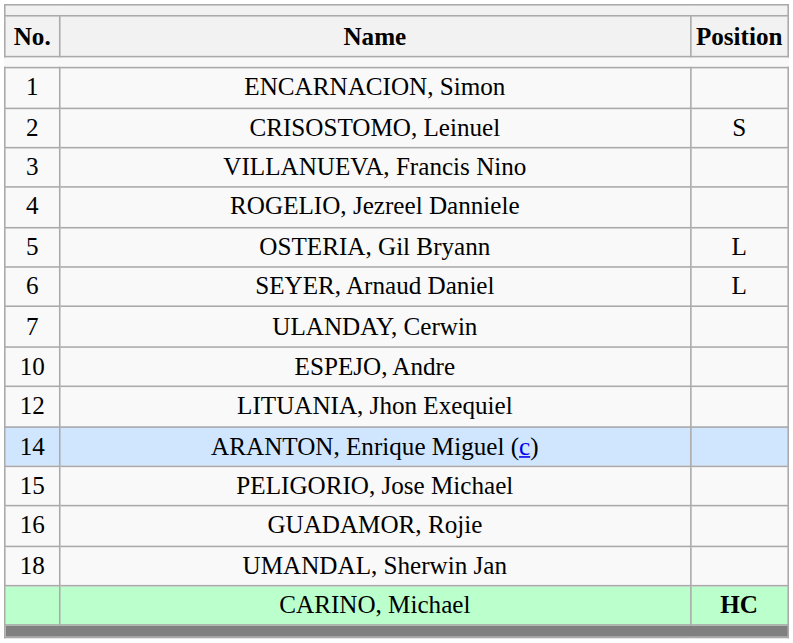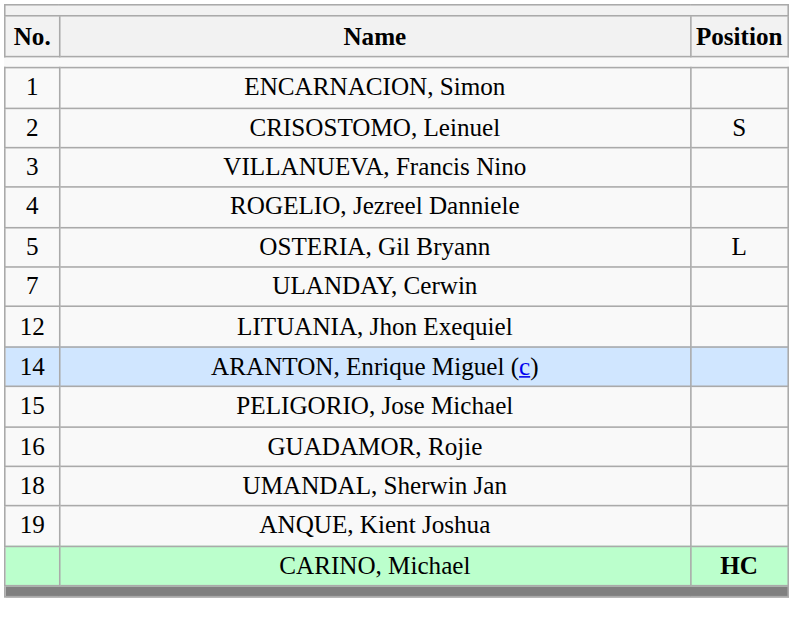 <table class='wikitable mw-collapsible mw-collapsed' style="text-align: center; width: 500px; border: none">
 <tr>
 <th style='text-align: left;' colspan=3></th>
 </tr>
 <tr>
 <th style='width: 7%;'>No.</th>
 <th>Name</th>
 <th style='width: 10%;'>Position</th>
 </tr>
 <tr>
 <td style='border: none;'></td>
 </tr>
 <tr>
 <td>1</td>
 <td>ENCARNACION, Simon</td>
 <td></td>
 </tr>
 <tr>
 <td>2</td>
 <td>CRISOSTOMO, Leinuel</td>
 <td>S</td>
 </tr>
 <tr>
 <td>3</td>
 <td>VILLANUEVA, Francis Nino</td>
 <td></td>
 </tr>
 <tr>
 <td>4</td>
 <td>ROGELIO, Jezreel Danniele</td>
 <td></td>
 </tr>
 <tr>
 <td>5</td>
 <td>OSTERIA, Gil Bryann</td>
 <td>L</td>
 </tr>
 <tr>
-<td>6</td>
-<td>SEYER, Arnaud Daniel</td>
-<td>L</td>
-</tr>
-<tr>
 <td>7</td>
 <td>ULANDAY, Cerwin</td>
-<td></td>
-</tr>
-<tr>
-<td>10</td>
-<td>ESPEJO, Andre</td>
 <td></td>
 </tr>
 <tr>
 <td>12</td>
 <td>LITUANIA, Jhon Exequiel</td>
 <td></td>
 </tr>
 <tr bgcolor=#D0E6FF>
 <td>14</td>
 <td>ARANTON, Enrique Miguel (<a href='#'>c</a>)</td>
 <td></td>
 </tr>
 <tr>
 <td>15</td>
 <td>PELIGORIO, Jose Michael</td>
 <td></td>
 </tr>
 <tr>
 <td>16</td>
 <td>GUADAMOR, Rojie</td>
 <td></td>
 </tr>
 <tr>
 <td>18</td>
 <td>UMANDAL, Sherwin Jan</td>
 <td></td>
 </tr>
+<tr>
+<td>19</td>
+<td>ANQUE, Kient Joshua</td>
+<td></td>
+</tr>
 <tr bgcolor=#BBFFCC>
 <td></td>
 <td>CARINO, Michael</td>
 <td><strong>HC</strong></td>
 </tr>
 <tr>
 <th style='background: grey;' colspan=3></th>
 </tr>
 </table>
